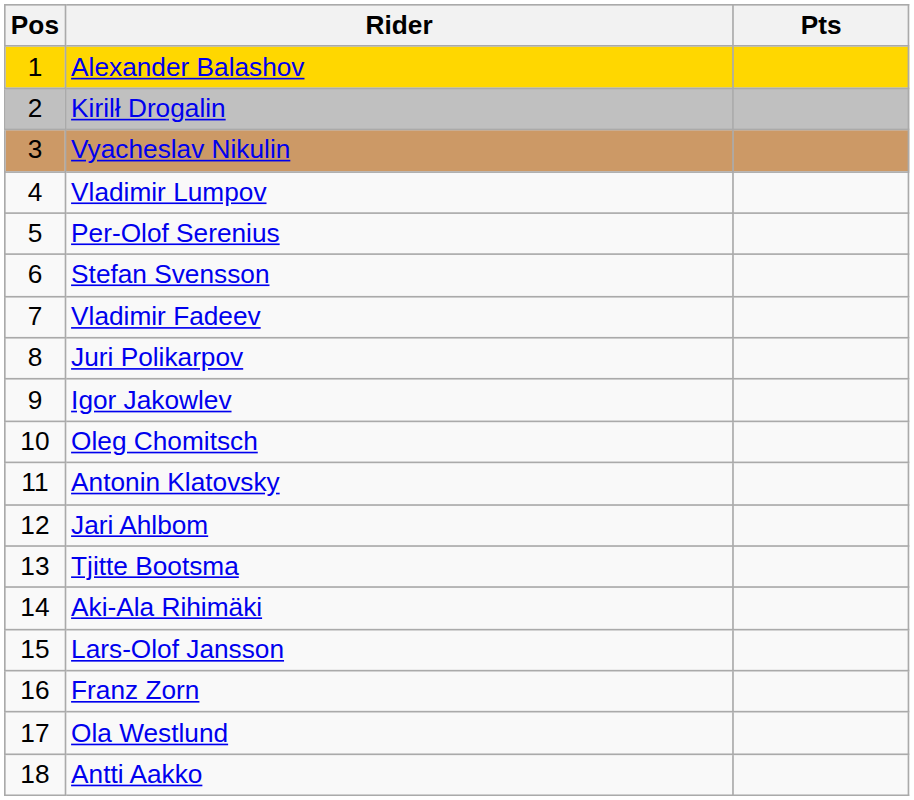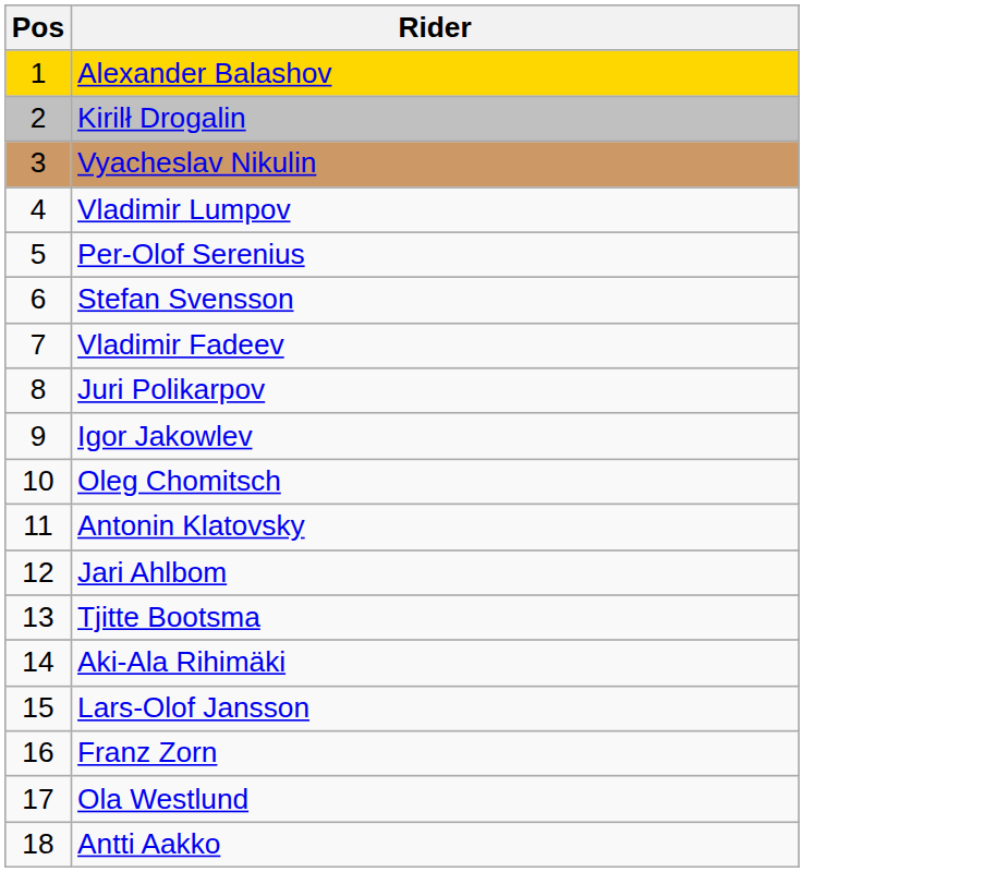 <table class="wikitable" style="font-size: 100%">
 <tr>
 <th width=20>Pos</th>
 <th width=400>Rider</th>
-<th width=100>Pts</th>
 </tr>
 <tr align=center style="background-color: gold;">
 <td>1</td>
 <td align="left"> <a href='#'>Alexander Balashov</a></td>
-<td></td>
 </tr>
 <tr align=center style="background-color: silver;">
 <td>2</td>
 <td align="left"> <a href='#'>Kirilł Drogalin</a></td>
-<td></td>
 </tr>
 <tr align=center style="background-color: #cc9966;">
 <td>3</td>
 <td align="left"> <a href='#'>Vyacheslav Nikulin</a></td>
-<td></td>
 </tr>
 <tr align=center>
 <td>4</td>
 <td align="left"> <a href='#'>Vladimir Lumpov</a></td>
-<td></td>
 </tr>
 <tr align=center>
 <td>5</td>
 <td align="left"> <a href='#'>Per-Olof Serenius</a></td>
-<td></td>
 </tr>
 <tr align=center>
 <td>6</td>
 <td align="left"> <a href='#'>Stefan Svensson</a></td>
-<td></td>
 </tr>
 <tr align=center>
 <td>7</td>
 <td align="left"> <a href='#'>Vladimir Fadeev</a></td>
-<td></td>
 </tr>
 <tr align=center>
 <td>8</td>
 <td align="left"> <a href='#'>Juri Polikarpov</a></td>
-<td></td>
 </tr>
 <tr align=center>
 <td>9</td>
 <td align="left"> <a href='#'>Igor Jakowlev</a></td>
-<td></td>
 </tr>
 <tr align=center>
 <td>10</td>
 <td align="left"> <a href='#'>Oleg Chomitsch</a></td>
-<td></td>
 </tr>
 <tr align=center>
 <td>11</td>
 <td align="left"> <a href='#'>Antonin Klatovsky</a></td>
-<td></td>
 </tr>
 <tr align=center>
 <td>12</td>
 <td align="left"> <a href='#'>Jari Ahlbom </a></td>
-<td></td>
 </tr>
 <tr align=center>
 <td>13</td>
 <td align="left"> <a href='#'>Tjitte Bootsma</a></td>
-<td></td>
 </tr>
 <tr align=center>
 <td>14</td>
 <td align="left"> <a href='#'>Aki-Ala Rihimäki</a></td>
-<td></td>
 </tr>
 <tr align=center>
 <td>15</td>
 <td align="left"> <a href='#'>Lars-Olof Jansson</a></td>
-<td></td>
 </tr>
 <tr align=center>
 <td>16</td>
 <td align="left"> <a href='#'>Franz Zorn</a></td>
-<td></td>
 </tr>
 <tr align=center>
 <td>17</td>
 <td align="left"> <a href='#'>Ola Westlund</a></td>
-<td></td>
 </tr>
 <tr align=center>
 <td>18</td>
 <td align="left"> <a href='#'>Antti Aakko</a></td>
-<td></td>
 </tr>
 </table>
